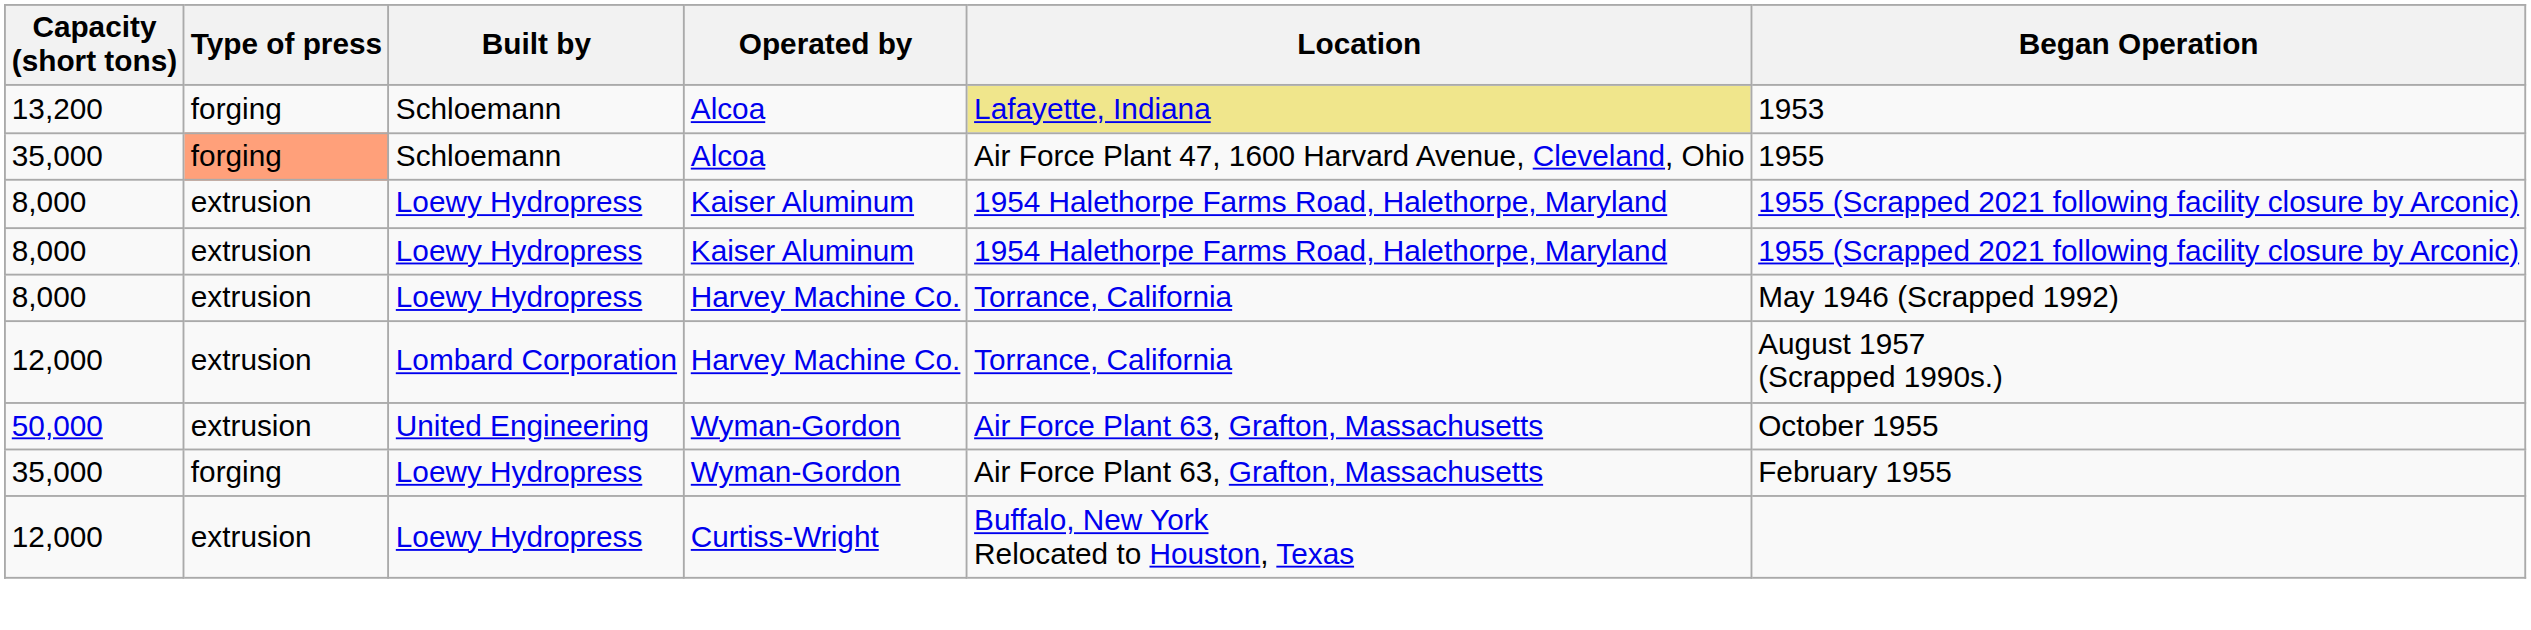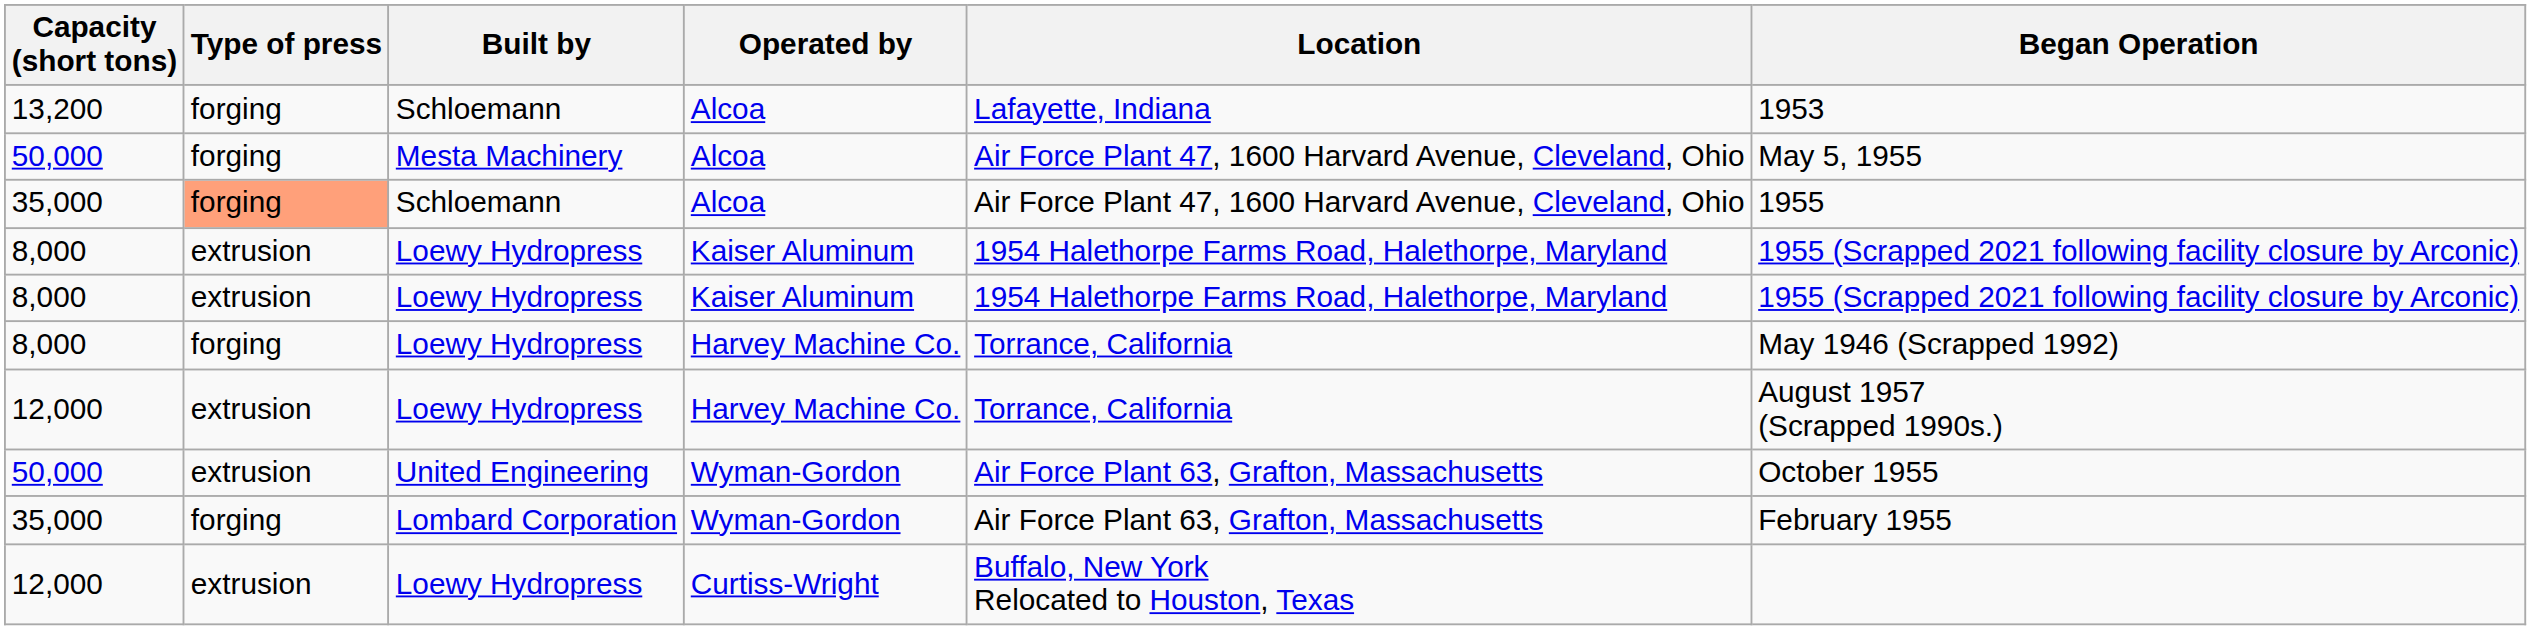 <table class="wikitable">
 <tr>
 <th>Capacity<br>(short tons)</th>
 <th>Type of press</th>
 <th>Built by</th>
 <th>Operated by</th>
 <th>Location</th>
 <th>Began Operation</th>
 </tr>
 <tr>
 <td>13,200</td>
 <td>forging</td>
 <td>Schloemann</td>
 <td><a href='#'>Alcoa</a></td>
-<td style="background: khaki;"><a href='#'>Lafayette, Indiana</a></td>
+<td><a href='#'>Lafayette, Indiana</a></td>
 <td>1953</td>
+</tr>
+<tr>
+<td><a href='#'>50,000</a></td>
+<td>forging</td>
+<td><a href='#'>Mesta Machinery</a></td>
+<td><a href='#'>Alcoa</a></td>
+<td><a href='#'>Air Force Plant 47</a>, 1600 Harvard Avenue, <a href='#'>Cleveland</a>, Ohio</td>
+<td>May 5, 1955</td>
 </tr>
 <tr>
 <td>35,000</td>
 <td style="background: lightsalmon;">forging</td>
 <td>Schloemann</td>
 <td><a href='#'>Alcoa</a></td>
 <td>Air Force Plant 47, 1600 Harvard Avenue, <a href='#'>Cleveland</a>, Ohio</td>
 <td>1955</td>
 </tr>
 <tr>
 <td>8,000</td>
 <td>extrusion</td>
 <td><a href='#'>Loewy Hydropress</a></td>
 <td><a href='#'>Kaiser Aluminum</a></td>
 <td><a href='#'>1954 Halethorpe Farms Road, Halethorpe, Maryland</a></td>
 <td><a href='#'>1955 (Scrapped 2021 following facility closure by Arconic)</a></td>
 </tr>
 <tr>
 <td>8,000</td>
 <td>extrusion</td>
 <td><a href='#'>Loewy Hydropress</a></td>
 <td><a href='#'>Kaiser Aluminum</a></td>
 <td><a href='#'>1954 Halethorpe Farms Road, Halethorpe, Maryland</a></td>
 <td><a href='#'>1955 (Scrapped 2021 following facility closure by Arconic)</a></td>
 </tr>
 <tr>
 <td>8,000</td>
-<td>extrusion</td>
+<td>forging</td>
 <td><a href='#'>Loewy Hydropress</a></td>
 <td><a href='#'>Harvey Machine Co.</a></td>
 <td><a href='#'>Torrance, California</a></td>
 <td>May 1946 (Scrapped 1992)</td>
 </tr>
 <tr>
 <td>12,000</td>
 <td>extrusion</td>
-<td><a href='#'>Lombard Corporation</a></td>
+<td><a href='#'>Loewy Hydropress</a></td>
 <td><a href='#'>Harvey Machine Co.</a></td>
 <td><a href='#'>Torrance, California</a></td>
 <td>August 1957<br>(Scrapped 1990s.)</td>
 </tr>
 <tr>
 <td><a href='#'>50,000</a></td>
 <td>extrusion</td>
 <td><a href='#'>United Engineering</a></td>
 <td><a href='#'>Wyman-Gordon</a></td>
 <td><a href='#'>Air Force Plant 63</a>, <a href='#'>Grafton, Massachusetts</a></td>
 <td>October 1955</td>
 </tr>
 <tr>
 <td>35,000</td>
 <td>forging</td>
-<td><a href='#'>Loewy Hydropress</a></td>
+<td><a href='#'>Lombard Corporation</a></td>
 <td><a href='#'>Wyman-Gordon</a></td>
 <td>Air Force Plant 63, <a href='#'>Grafton, Massachusetts</a></td>
 <td>February 1955</td>
 </tr>
 <tr>
 <td>12,000</td>
 <td>extrusion</td>
 <td><a href='#'>Loewy Hydropress</a></td>
 <td><a href='#'>Curtiss-Wright</a></td>
 <td><a href='#'>Buffalo, New York</a><br>Relocated to <a href='#'>Houston</a>, <a href='#'>Texas</a></td>
 <td></td>
 </tr>
 </table>
